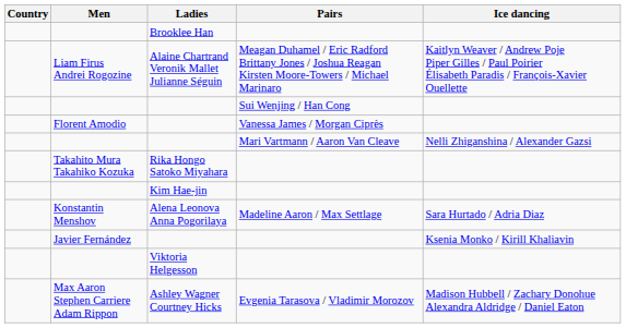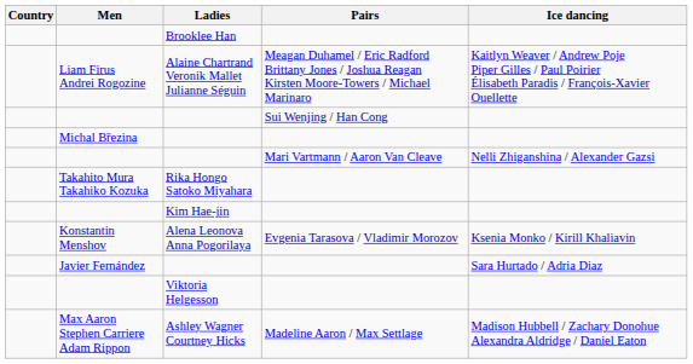 <table class="wikitable">
 <tr>
 <th>Country</th>
 <th>Men</th>
 <th>Ladies</th>
 <th>Pairs</th>
 <th>Ice dancing</th>
 </tr>
 <tr>
 <td></td>
 <td></td>
 <td><a href='#'>Brooklee Han</a></td>
 <td></td>
 <td></td>
 </tr>
 <tr>
 <td></td>
 <td><a href='#'>Liam Firus</a> <br> <a href='#'>Andrei Rogozine</a></td>
 <td><a href='#'>Alaine Chartrand</a> <br> <a href='#'>Veronik Mallet</a> <br> <a href='#'>Julianne Séguin</a></td>
 <td><a href='#'>Meagan Duhamel</a> / <a href='#'>Eric Radford</a> <br> <a href='#'>Brittany Jones</a> / <a href='#'>Joshua Reagan</a> <br> <a href='#'>Kirsten Moore-Towers</a> / <a href='#'>Michael Marinaro</a></td>
 <td><a href='#'>Kaitlyn Weaver</a> / <a href='#'>Andrew Poje</a> <br> <a href='#'>Piper Gilles</a> / <a href='#'>Paul Poirier</a> <br> <a href='#'>Élisabeth Paradis</a> / <a href='#'>François-Xavier Ouellette</a></td>
 </tr>
 <tr>
 <td></td>
 <td></td>
 <td></td>
 <td><a href='#'>Sui Wenjing</a> / <a href='#'>Han Cong</a></td>
 <td></td>
 </tr>
 <tr>
 <td></td>
-<td><a href='#'>Florent Amodio</a></td>
+<td><a href='#'>Michal Březina</a></td>
 <td></td>
-<td><a href='#'>Vanessa James</a> / <a href='#'>Morgan Ciprès</a></td>
+<td></td>
 <td></td>
 </tr>
 <tr>
 <td></td>
 <td></td>
 <td></td>
 <td><a href='#'>Mari Vartmann</a> / <a href='#'>Aaron Van Cleave</a></td>
 <td><a href='#'>Nelli Zhiganshina</a> / <a href='#'>Alexander Gazsi</a></td>
 </tr>
 <tr>
 <td></td>
 <td><a href='#'>Takahito Mura</a> <br> <a href='#'>Takahiko Kozuka</a></td>
 <td><a href='#'>Rika Hongo</a> <br> <a href='#'>Satoko Miyahara</a></td>
 <td></td>
 <td></td>
 </tr>
 <tr>
 <td></td>
 <td></td>
 <td><a href='#'>Kim Hae-jin</a></td>
 <td></td>
 <td></td>
 </tr>
 <tr>
 <td></td>
 <td><a href='#'>Konstantin Menshov</a></td>
 <td><a href='#'>Alena Leonova</a> <br> <a href='#'>Anna Pogorilaya</a></td>
-<td><a href='#'>Madeline Aaron</a> / <a href='#'>Max Settlage</a></td>
-<td><a href='#'>Sara Hurtado</a> / <a href='#'>Adria Diaz</a></td>
+<td><a href='#'>Evgenia Tarasova</a> / <a href='#'>Vladimir Morozov</a></td>
+<td><a href='#'>Ksenia Monko</a> / <a href='#'>Kirill Khaliavin</a></td>
 </tr>
 <tr>
 <td></td>
 <td><a href='#'>Javier Fernández</a></td>
 <td></td>
 <td></td>
-<td><a href='#'>Ksenia Monko</a> / <a href='#'>Kirill Khaliavin</a></td>
+<td><a href='#'>Sara Hurtado</a> / <a href='#'>Adria Diaz</a></td>
 </tr>
 <tr>
 <td></td>
 <td></td>
 <td><a href='#'>Viktoria Helgesson</a></td>
 <td></td>
 <td></td>
 </tr>
 <tr>
 <td></td>
 <td><a href='#'>Max Aaron</a> <br> <a href='#'>Stephen Carriere</a> <br> <a href='#'>Adam Rippon</a></td>
 <td><a href='#'>Ashley Wagner</a> <br> <a href='#'>Courtney Hicks</a></td>
-<td><a href='#'>Evgenia Tarasova</a> / <a href='#'>Vladimir Morozov</a></td>
+<td><a href='#'>Madeline Aaron</a> / <a href='#'>Max Settlage</a></td>
 <td><a href='#'>Madison Hubbell</a> / <a href='#'>Zachary Donohue</a> <br> <a href='#'>Alexandra Aldridge</a> / <a href='#'>Daniel Eaton</a></td>
 </tr>
 </table>
